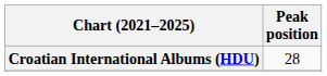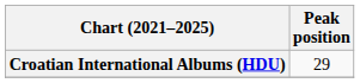 <table class="wikitable sortable plainrowheaders">
 <tr>
 <th>Chart (2021–2025)</th>
 <th>Peak<br>position</th>
 </tr>
 <tr>
 <th scope="row">Croatian International Albums (<a href='#'>HDU</a>)</th>
-<td align="center">28</td>
+<td align="center">29</td>
 </tr>
 <tr>
 </tr>
 <tr>
 </tr>
 </table>
